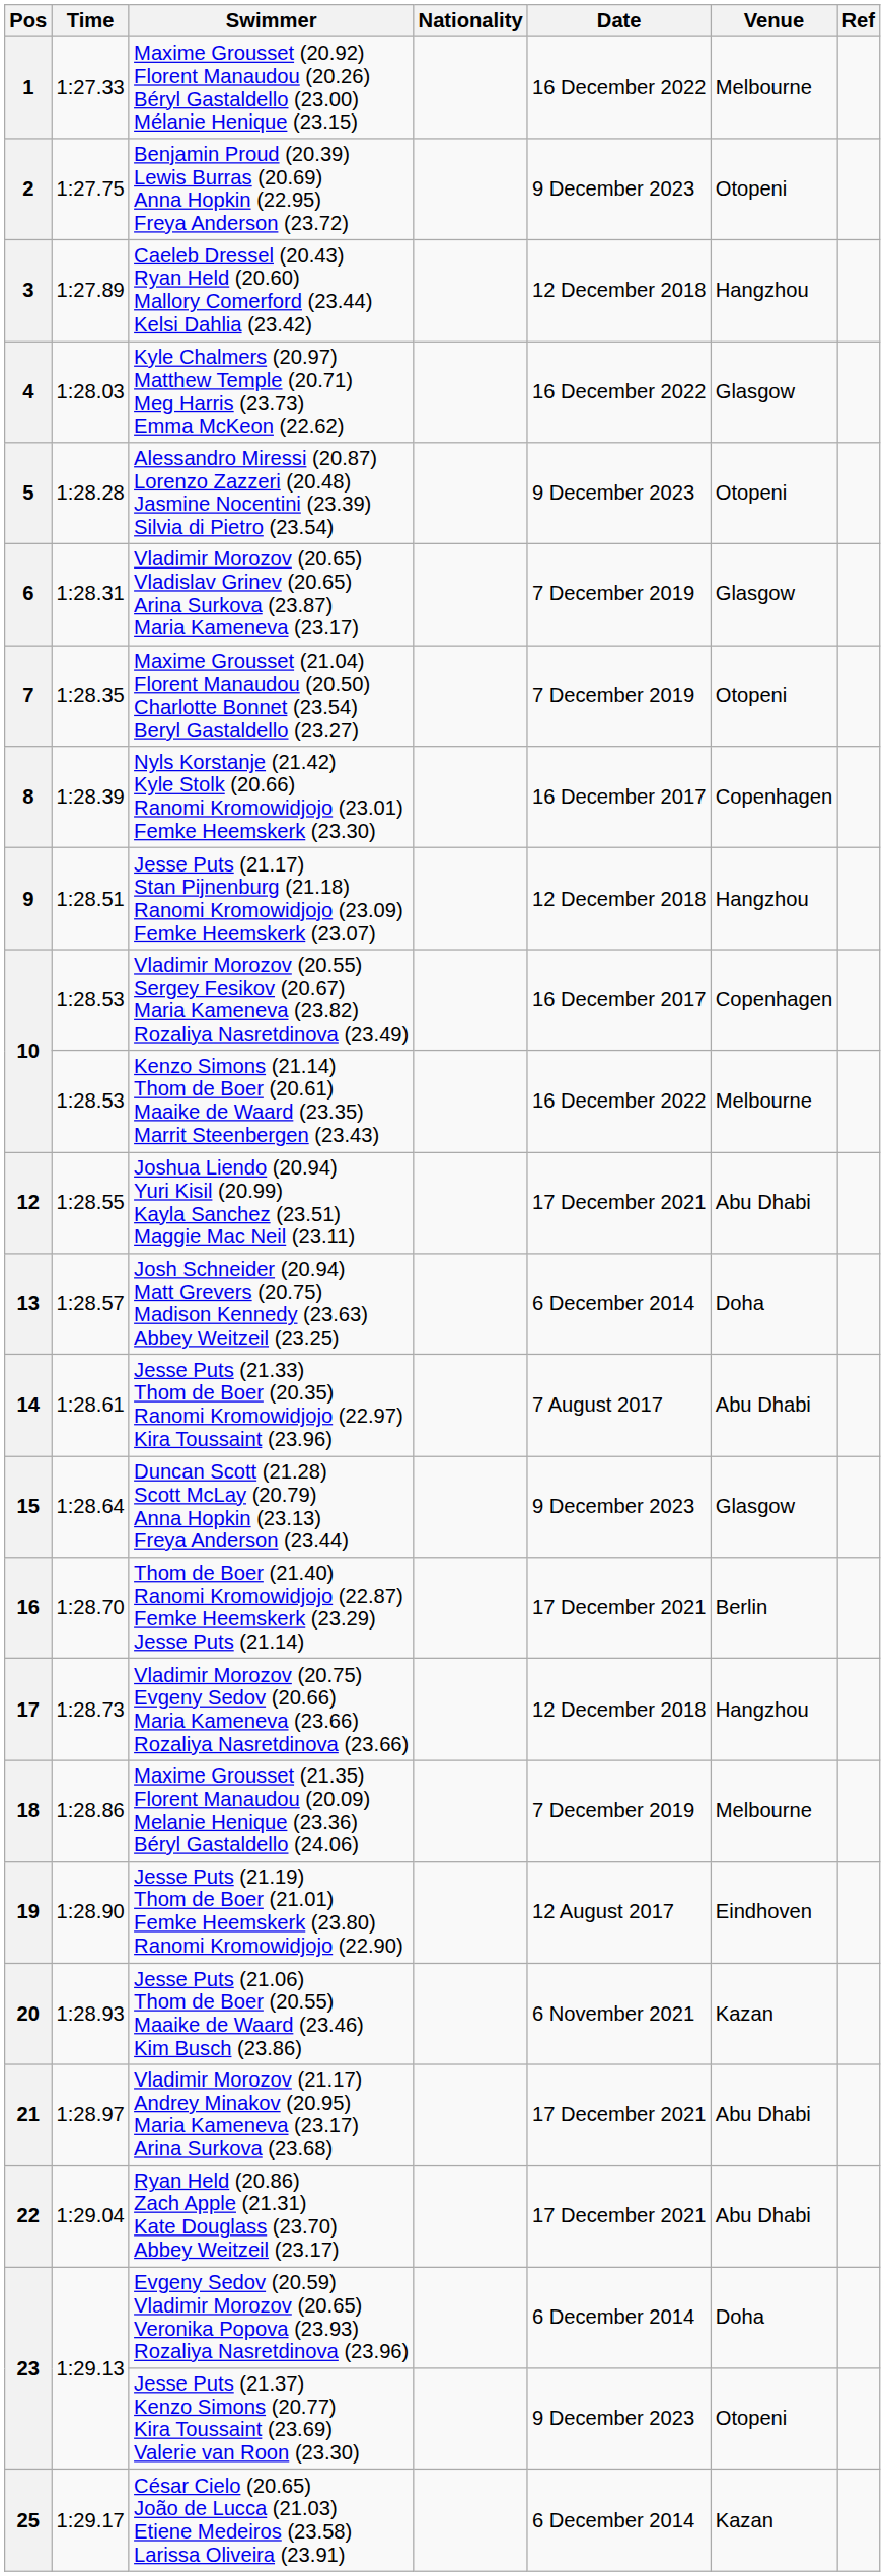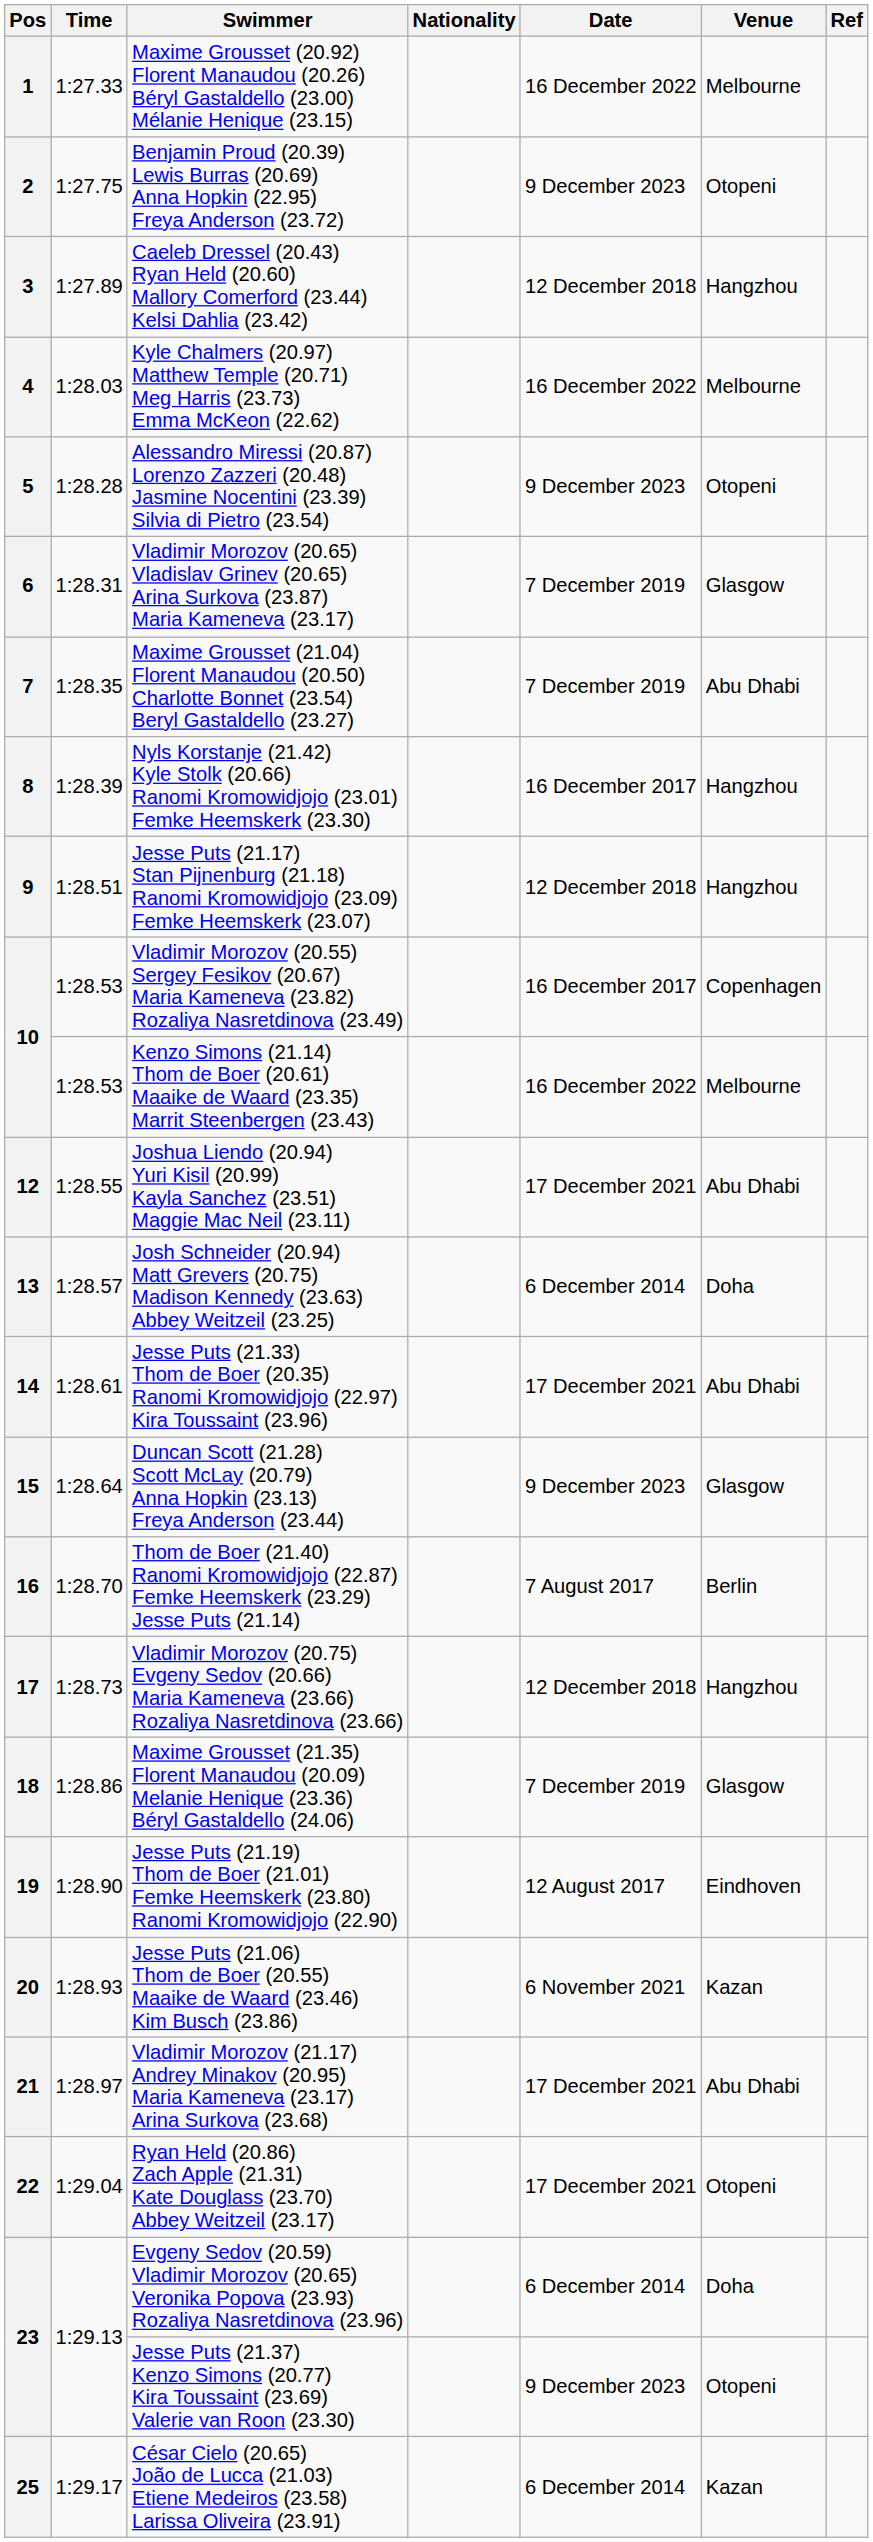 <table class="wikitable">
 <tr>
 <th>Pos</th>
 <th>Time</th>
 <th>Swimmer</th>
 <th>Nationality</th>
 <th>Date</th>
 <th>Venue</th>
 <th>Ref</th>
 </tr>
 <tr>
 <th>1</th>
 <td>1:27.33</td>
 <td><a href='#'>Maxime Grousset</a> (20.92)<br><a href='#'>Florent Manaudou</a> (20.26)<br><a href='#'>Béryl Gastaldello</a> (23.00)<br><a href='#'>Mélanie Henique</a> (23.15)</td>
 <td></td>
 <td>16 December 2022</td>
 <td>Melbourne</td>
 <td></td>
 </tr>
 <tr>
 <th>2</th>
 <td>1:27.75</td>
 <td><a href='#'>Benjamin Proud</a> (20.39)<br><a href='#'>Lewis Burras</a> (20.69)<br><a href='#'>Anna Hopkin</a> (22.95)<br><a href='#'>Freya Anderson</a> (23.72)</td>
 <td></td>
 <td>9 December 2023</td>
 <td>Otopeni</td>
 <td></td>
 </tr>
 <tr>
 <th>3</th>
 <td>1:27.89</td>
 <td><a href='#'>Caeleb Dressel</a> (20.43)<br><a href='#'>Ryan Held</a> (20.60)<br><a href='#'>Mallory Comerford</a> (23.44)<br><a href='#'>Kelsi Dahlia</a> (23.42)</td>
 <td></td>
 <td>12 December 2018</td>
 <td>Hangzhou</td>
 </tr>
 <tr>
 <th>4</th>
 <td>1:28.03</td>
 <td><a href='#'>Kyle Chalmers</a> (20.97)<br><a href='#'>Matthew Temple</a> (20.71)<br><a href='#'>Meg Harris</a> (23.73)<br><a href='#'>Emma McKeon</a> (22.62)</td>
 <td></td>
 <td>16 December 2022</td>
-<td>Glasgow</td>
+<td>Melbourne</td>
 <td></td>
 </tr>
 <tr>
 <th>5</th>
 <td>1:28.28</td>
 <td><a href='#'>Alessandro Miressi</a> (20.87)<br><a href='#'>Lorenzo Zazzeri</a> (20.48)<br><a href='#'>Jasmine Nocentini</a> (23.39)<br><a href='#'>Silvia di Pietro</a> (23.54)</td>
 <td></td>
 <td>9 December 2023</td>
 <td>Otopeni</td>
 <td></td>
 </tr>
 <tr>
 <th>6</th>
 <td>1:28.31</td>
 <td><a href='#'>Vladimir Morozov</a> (20.65)<br><a href='#'>Vladislav Grinev</a> (20.65)<br><a href='#'>Arina Surkova</a> (23.87)<br><a href='#'>Maria Kameneva</a> (23.17)</td>
 <td></td>
 <td>7 December 2019</td>
 <td>Glasgow</td>
 <td></td>
 </tr>
 <tr>
 <th>7</th>
 <td>1:28.35</td>
 <td><a href='#'>Maxime Grousset</a> (21.04)<br><a href='#'>Florent Manaudou</a> (20.50)<br><a href='#'>Charlotte Bonnet</a> (23.54)<br><a href='#'>Beryl Gastaldello</a> (23.27)</td>
 <td></td>
 <td>7 December 2019</td>
-<td>Otopeni</td>
+<td>Abu Dhabi</td>
 <td></td>
 </tr>
 <tr>
 <th>8</th>
 <td>1:28.39</td>
 <td><a href='#'>Nyls Korstanje</a> (21.42)<br><a href='#'>Kyle Stolk</a> (20.66)<br><a href='#'>Ranomi Kromowidjojo</a> (23.01)<br><a href='#'>Femke Heemskerk</a> (23.30)</td>
 <td></td>
 <td>16 December 2017</td>
-<td>Copenhagen</td>
+<td>Hangzhou</td>
 <td></td>
 </tr>
 <tr>
 <th>9</th>
 <td>1:28.51</td>
 <td><a href='#'>Jesse Puts</a> (21.17)<br><a href='#'>Stan Pijnenburg</a> (21.18)<br><a href='#'>Ranomi Kromowidjojo</a> (23.09)<br><a href='#'>Femke Heemskerk</a> (23.07)</td>
 <td></td>
 <td>12 December 2018</td>
 <td>Hangzhou</td>
 <td></td>
 </tr>
 <tr>
 <th rowspan=2>10</th>
 <td>1:28.53</td>
 <td><a href='#'>Vladimir Morozov</a> (20.55)<br><a href='#'>Sergey Fesikov</a> (20.67)<br><a href='#'>Maria Kameneva</a> (23.82)<br><a href='#'>Rozaliya Nasretdinova</a> (23.49)</td>
 <td></td>
 <td>16 December 2017</td>
 <td>Copenhagen</td>
 <td></td>
 </tr>
 <tr>
 <td>1:28.53</td>
 <td><a href='#'>Kenzo Simons</a> (21.14)<br><a href='#'>Thom de Boer</a> (20.61)<br><a href='#'>Maaike de Waard</a> (23.35)<br><a href='#'>Marrit Steenbergen</a> (23.43)</td>
 <td></td>
 <td>16 December 2022</td>
 <td>Melbourne</td>
 <td></td>
 </tr>
 <tr>
 <th>12</th>
 <td>1:28.55</td>
 <td><a href='#'>Joshua Liendo</a> (20.94)<br><a href='#'>Yuri Kisil</a> (20.99)<br><a href='#'>Kayla Sanchez</a> (23.51)<br><a href='#'>Maggie Mac Neil</a> (23.11)</td>
 <td></td>
 <td>17 December 2021</td>
 <td>Abu Dhabi</td>
 <td></td>
 </tr>
 <tr>
 <th>13</th>
 <td>1:28.57</td>
 <td><a href='#'>Josh Schneider</a> (20.94)<br><a href='#'>Matt Grevers</a> (20.75)<br><a href='#'>Madison Kennedy</a> (23.63)<br><a href='#'>Abbey Weitzeil</a> (23.25)</td>
 <td></td>
 <td>6 December 2014</td>
 <td>Doha</td>
 <td></td>
 </tr>
 <tr>
 <th>14</th>
 <td>1:28.61</td>
 <td><a href='#'>Jesse Puts</a> (21.33)<br><a href='#'>Thom de Boer</a> (20.35)<br><a href='#'>Ranomi Kromowidjojo</a> (22.97)<br><a href='#'>Kira Toussaint</a> (23.96)</td>
 <td></td>
-<td>7 August 2017</td>
+<td>17 December 2021</td>
 <td>Abu Dhabi</td>
 <td></td>
 </tr>
 <tr>
 <th>15</th>
 <td>1:28.64</td>
 <td><a href='#'>Duncan Scott</a> (21.28)<br><a href='#'>Scott McLay</a> (20.79)<br><a href='#'>Anna Hopkin</a> (23.13)<br><a href='#'>Freya Anderson</a> (23.44)</td>
 <td></td>
 <td>9 December 2023</td>
 <td>Glasgow</td>
 <td></td>
 </tr>
 <tr>
 <th>16</th>
 <td>1:28.70</td>
 <td><a href='#'>Thom de Boer</a> (21.40)<br><a href='#'>Ranomi Kromowidjojo</a> (22.87)<br><a href='#'>Femke Heemskerk</a> (23.29)<br><a href='#'>Jesse Puts</a> (21.14)</td>
 <td></td>
-<td>17 December 2021</td>
+<td>7 August 2017</td>
 <td>Berlin</td>
 <td></td>
 </tr>
 <tr>
 <th>17</th>
 <td>1:28.73</td>
 <td><a href='#'>Vladimir Morozov</a> (20.75)<br><a href='#'>Evgeny Sedov</a> (20.66)<br><a href='#'>Maria Kameneva</a> (23.66)<br><a href='#'>Rozaliya Nasretdinova</a> (23.66)</td>
 <td></td>
 <td>12 December 2018</td>
 <td>Hangzhou</td>
 <td></td>
 </tr>
 <tr>
 <th>18</th>
 <td>1:28.86</td>
 <td><a href='#'>Maxime Grousset</a> (21.35)<br><a href='#'>Florent Manaudou</a> (20.09)<br><a href='#'>Melanie Henique</a> (23.36)<br><a href='#'>Béryl Gastaldello</a> (24.06)</td>
 <td></td>
 <td>7 December 2019</td>
-<td>Melbourne</td>
+<td>Glasgow</td>
 <td></td>
 </tr>
 <tr>
 <th>19</th>
 <td>1:28.90</td>
 <td><a href='#'>Jesse Puts</a> (21.19)<br><a href='#'>Thom de Boer</a> (21.01)<br><a href='#'>Femke Heemskerk</a> (23.80)<br><a href='#'>Ranomi Kromowidjojo</a> (22.90)</td>
 <td></td>
 <td>12 August 2017</td>
 <td>Eindhoven</td>
 <td></td>
 </tr>
 <tr>
 <th>20</th>
 <td>1:28.93</td>
 <td><a href='#'>Jesse Puts</a> (21.06)<br><a href='#'>Thom de Boer</a> (20.55)<br><a href='#'>Maaike de Waard</a> (23.46)<br><a href='#'>Kim Busch</a> (23.86)</td>
 <td></td>
 <td>6 November 2021</td>
 <td>Kazan</td>
 <td></td>
 </tr>
 <tr>
 <th>21</th>
 <td>1:28.97</td>
 <td><a href='#'>Vladimir Morozov</a> (21.17)<br><a href='#'>Andrey Minakov</a> (20.95)<br><a href='#'>Maria Kameneva</a> (23.17)<br><a href='#'>Arina Surkova</a> (23.68)</td>
 <td></td>
 <td>17 December 2021</td>
 <td>Abu Dhabi</td>
 <td></td>
 </tr>
 <tr>
 <th>22</th>
 <td>1:29.04</td>
 <td><a href='#'>Ryan Held</a> (20.86)<br><a href='#'>Zach Apple</a> (21.31)<br><a href='#'>Kate Douglass</a> (23.70)<br><a href='#'>Abbey Weitzeil</a> (23.17)</td>
 <td></td>
 <td>17 December 2021</td>
-<td>Abu Dhabi</td>
+<td>Otopeni</td>
 <td></td>
 </tr>
 <tr>
 <th rowspan=2>23</th>
 <td rowspan=2>1:29.13</td>
 <td><a href='#'>Evgeny Sedov</a> (20.59)<br><a href='#'>Vladimir Morozov</a> (20.65)<br><a href='#'>Veronika Popova</a> (23.93)<br><a href='#'>Rozaliya Nasretdinova</a> (23.96)</td>
 <td></td>
 <td>6 December 2014</td>
 <td>Doha</td>
 <td></td>
 </tr>
 <tr>
 <td><a href='#'>Jesse Puts</a> (21.37)<br><a href='#'>Kenzo Simons</a> (20.77)<br><a href='#'>Kira Toussaint</a> (23.69)<br><a href='#'>Valerie van Roon</a> (23.30)</td>
 <td></td>
 <td>9 December 2023</td>
 <td>Otopeni</td>
 <td></td>
 </tr>
 <tr>
 <th>25</th>
 <td>1:29.17</td>
 <td><a href='#'>César Cielo</a> (20.65)<br><a href='#'>João de Lucca</a> (21.03)<br><a href='#'>Etiene Medeiros</a> (23.58)<br><a href='#'>Larissa Oliveira</a> (23.91)</td>
 <td></td>
 <td>6 December 2014</td>
 <td>Kazan</td>
 <td></td>
 </tr>
 </table>
